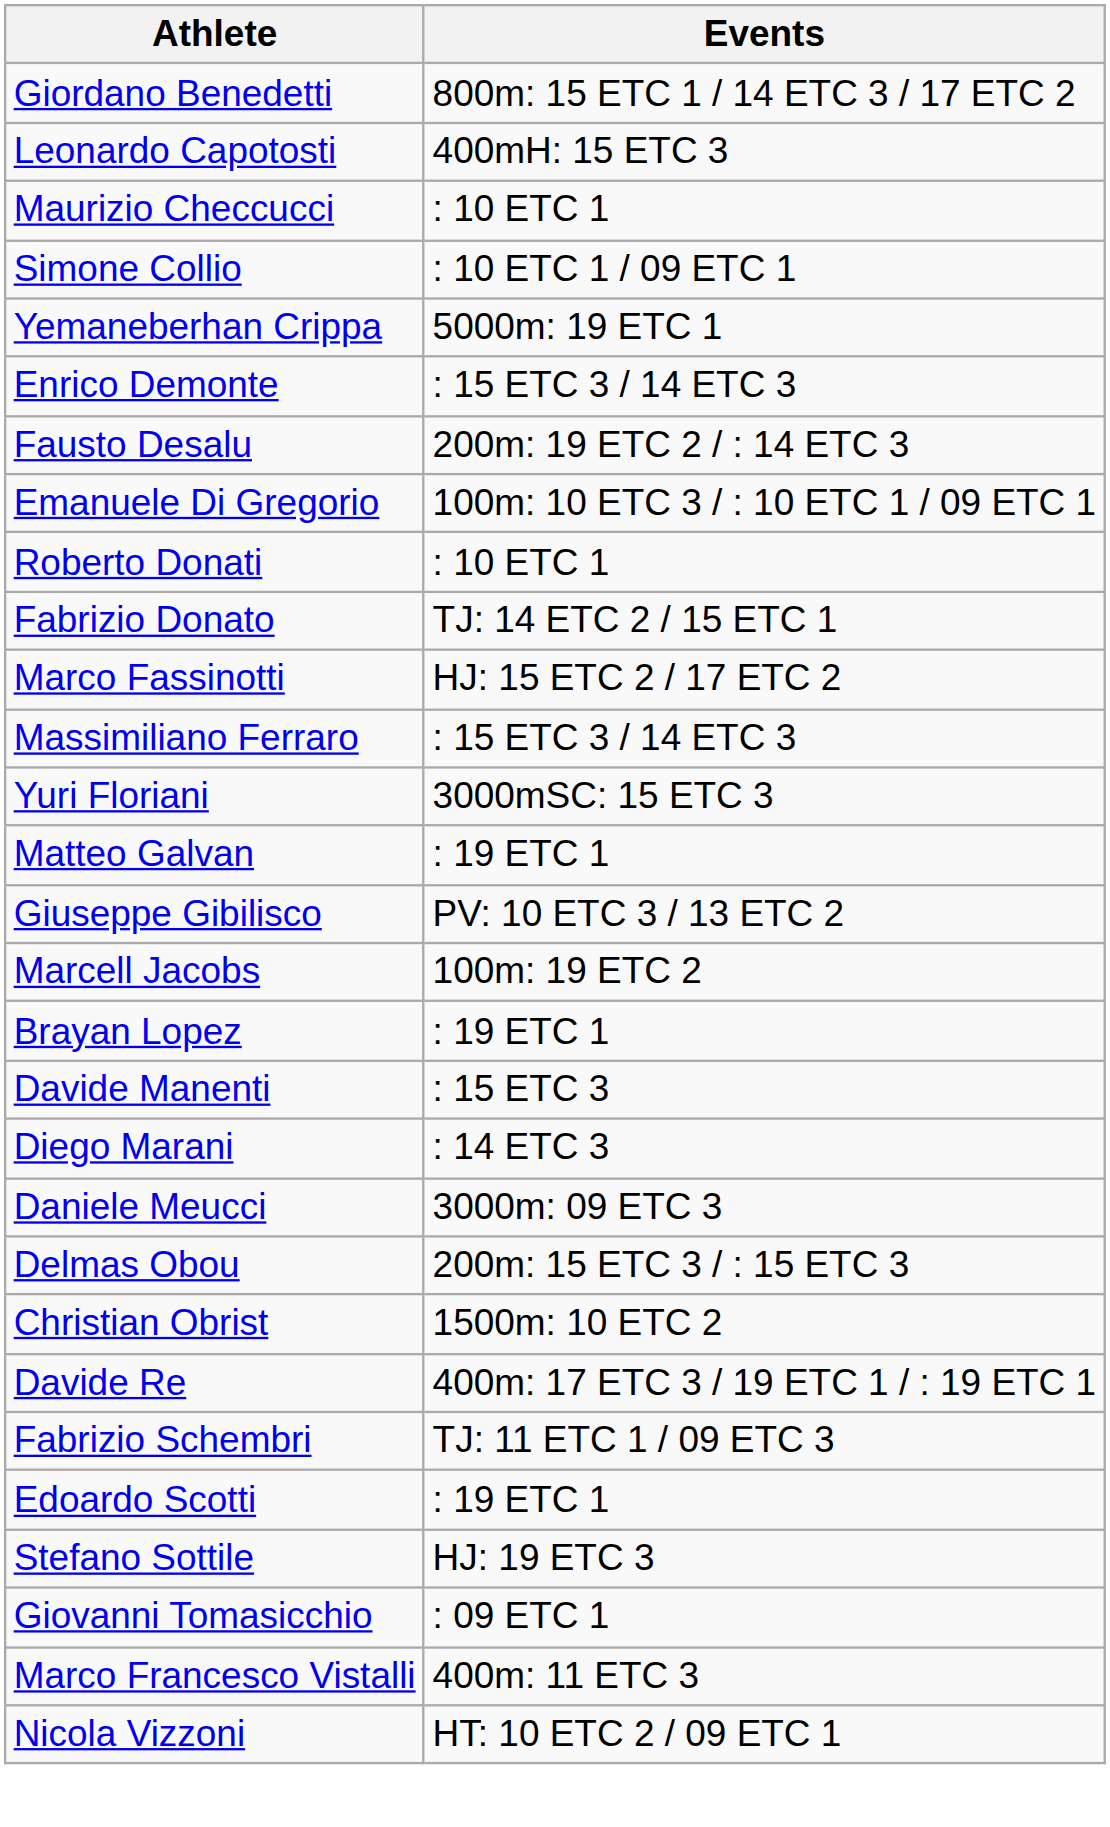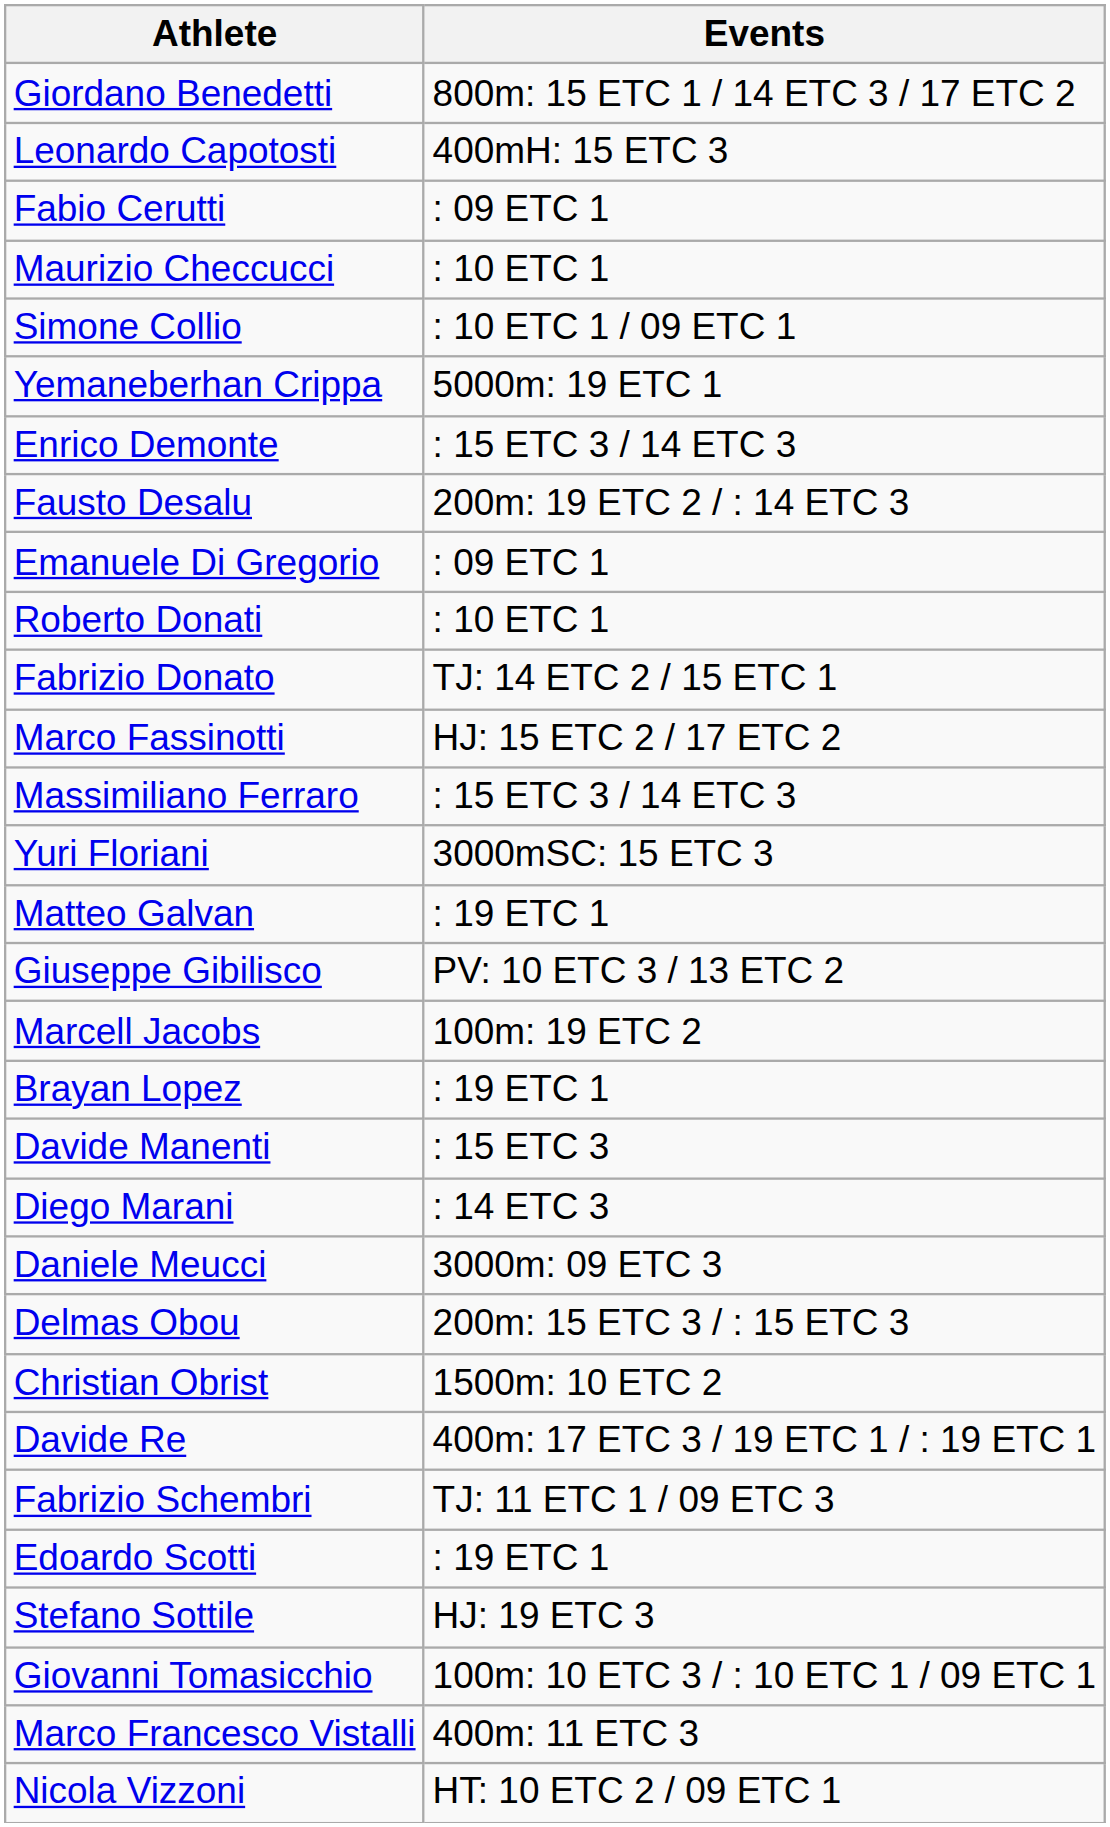 <table class="wikitable" width= style="font-size:100%; text-align:center;">
 <tr>
 <th>Athlete</th>
 <th>Events</th>
 </tr>
 <tr>
 <td><a href='#'>Giordano Benedetti</a></td>
 <td>800m: 15 ETC 1 / 14 ETC 3 / 17 ETC 2</td>
 </tr>
 <tr>
 <td><a href='#'>Leonardo Capotosti</a></td>
 <td>400mH: 15 ETC 3</td>
+</tr>
+<tr>
+<td><a href='#'>Fabio Cerutti</a></td>
+<td>: 09 ETC 1</td>
 </tr>
 <tr>
 <td><a href='#'>Maurizio Checcucci</a></td>
 <td>: 10 ETC 1</td>
 </tr>
 <tr>
 <td><a href='#'>Simone Collio</a></td>
 <td>: 10 ETC 1 / 09 ETC 1</td>
 </tr>
 <tr>
 <td><a href='#'>Yemaneberhan Crippa</a></td>
 <td>5000m: 19 ETC 1</td>
 </tr>
 <tr>
 <td><a href='#'>Enrico Demonte</a></td>
 <td>: 15 ETC 3 / 14 ETC 3</td>
 </tr>
 <tr>
 <td><a href='#'>Fausto Desalu</a></td>
 <td>200m: 19 ETC 2 / : 14 ETC 3</td>
 </tr>
 <tr>
 <td><a href='#'>Emanuele Di Gregorio</a></td>
-<td>100m: 10 ETC 3 / : 10 ETC 1 / 09 ETC 1</td>
+<td>: 09 ETC 1</td>
 </tr>
 <tr>
 <td><a href='#'>Roberto Donati</a></td>
 <td>: 10 ETC 1</td>
 </tr>
 <tr>
 <td><a href='#'>Fabrizio Donato</a></td>
 <td>TJ: 14 ETC 2 / 15 ETC 1</td>
 </tr>
 <tr>
 <td><a href='#'>Marco Fassinotti</a></td>
 <td>HJ: 15 ETC 2 / 17 ETC 2</td>
 </tr>
 <tr>
 <td><a href='#'>Massimiliano Ferraro</a></td>
 <td>: 15 ETC 3 / 14 ETC 3</td>
 </tr>
 <tr>
 <td><a href='#'>Yuri Floriani</a></td>
 <td>3000mSC: 15 ETC 3</td>
 </tr>
 <tr>
 <td><a href='#'>Matteo Galvan</a></td>
 <td>: 19 ETC 1</td>
 </tr>
 <tr>
 <td><a href='#'>Giuseppe Gibilisco</a></td>
 <td>PV: 10 ETC 3 / 13 ETC 2</td>
 </tr>
 <tr>
 <td><a href='#'>Marcell Jacobs</a></td>
 <td>100m: 19 ETC 2</td>
 </tr>
 <tr>
 <td><a href='#'>Brayan Lopez</a></td>
 <td>: 19 ETC 1</td>
 </tr>
 <tr>
 <td><a href='#'>Davide Manenti</a></td>
 <td>: 15 ETC 3</td>
 </tr>
 <tr>
 <td><a href='#'>Diego Marani</a></td>
 <td>: 14 ETC 3</td>
 </tr>
 <tr>
 <td><a href='#'>Daniele Meucci</a></td>
 <td>3000m: 09 ETC 3</td>
 </tr>
 <tr>
 <td><a href='#'>Delmas Obou</a></td>
 <td>200m: 15 ETC 3 / : 15 ETC 3</td>
 </tr>
 <tr>
 <td><a href='#'>Christian Obrist</a></td>
 <td>1500m: 10 ETC 2</td>
 </tr>
 <tr>
 <td><a href='#'>Davide Re</a></td>
 <td>400m: 17 ETC 3 / 19 ETC 1 / : 19 ETC 1</td>
 </tr>
 <tr>
 <td><a href='#'>Fabrizio Schembri</a></td>
 <td>TJ: 11 ETC 1 / 09 ETC 3</td>
 </tr>
 <tr>
 <td><a href='#'>Edoardo Scotti</a></td>
 <td>: 19 ETC 1</td>
 </tr>
 <tr>
 <td><a href='#'>Stefano Sottile</a></td>
 <td>HJ: 19 ETC 3</td>
 </tr>
 <tr>
 <td><a href='#'>Giovanni Tomasicchio</a></td>
-<td>: 09 ETC 1</td>
+<td>100m: 10 ETC 3 / : 10 ETC 1 / 09 ETC 1</td>
 </tr>
 <tr>
 <td><a href='#'>Marco Francesco Vistalli</a></td>
 <td>400m: 11 ETC 3</td>
 </tr>
 <tr>
 <td><a href='#'>Nicola Vizzoni</a></td>
 <td>HT: 10 ETC 2 / 09 ETC 1</td>
 </tr>
 </table>
